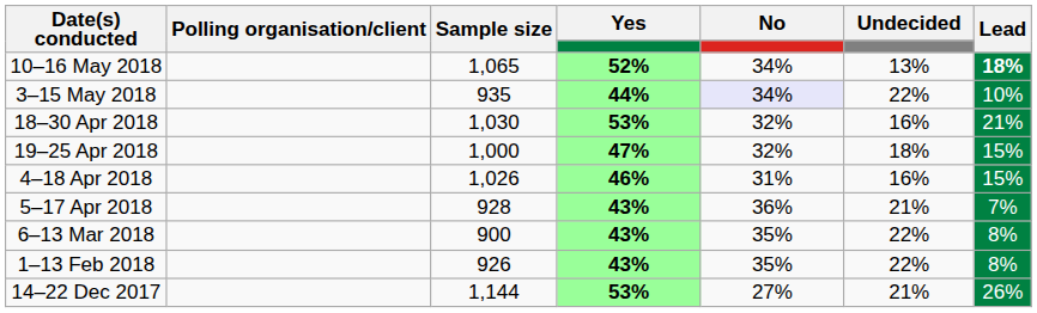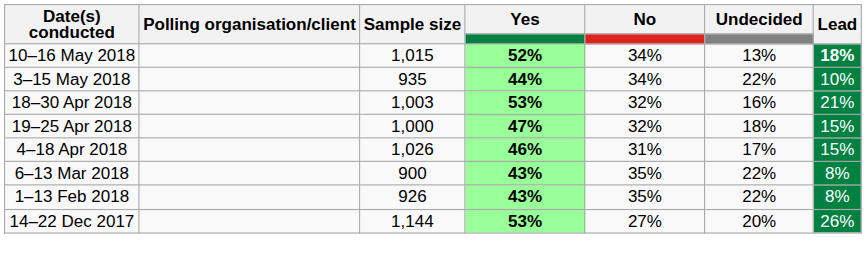 <table class="wikitable sortable" style="text-align: center; line-height: 14px; font-size: 95%;">
 <tr>
 <th rowspan="2">Date(s)<br>conducted</th>
 <th rowspan="2">Polling organisation/client</th>
 <th rowspan="2">Sample size</th>
 <th>Yes</th>
 <th>No</th>
 <th>Undecided</th>
 <th rowspan="2">Lead</th>
 </tr>
 <tr>
 <th class="unsortable" style="background: rgb(0, 129, 66); width: 100px; color: white;"></th>
 <th class="unsortable" style="background: rgb(220, 36, 31); width: 100px; color: white;"></th>
 <th class="unsortable" style="background: gray; width: 90px; color: white;"></th>
 </tr>
 <tr>
 <td>10–16 May 2018</td>
 <td></td>
-<td>1,065</td>
+<td>1,015</td>
 <td style="background: rgb(153, 255, 153);"><strong>52%</strong></td>
 <td>34%</td>
 <td>13%</td>
 <td style="background: rgb(0, 129, 66); color: white;"><strong>18%</strong></td>
 </tr>
 <tr>
 <td>3–15 May 2018</td>
 <td></td>
 <td>935</td>
 <td style="background: rgb(153, 255, 153);"><strong>44%</strong></td>
-<td style="background: lavender;">34%</td>
+<td>34%</td>
 <td>22%</td>
 <td style="background: rgb(0, 129, 66); color: white;">10%</td>
 </tr>
 <tr>
 <td data-sort-value="2018-04-30a">18–30 Apr 2018</td>
 <td></td>
-<td>1,030</td>
+<td>1,003</td>
 <td style="background: rgb(153, 255, 153);"><strong>53%</strong></td>
 <td>32%</td>
 <td>16%</td>
 <td style="background: rgb(0, 129, 66); color: white;">21%</td>
 </tr>
 <tr>
 <td data-sort-value="2018-04-25">19–25 Apr 2018</td>
 <td></td>
 <td>1,000</td>
 <td style="background: rgb(153, 255, 153);"><strong>47%</strong></td>
 <td>32%</td>
 <td>18%</td>
 <td style="background: rgb(0, 129, 66); color: white;">15%</td>
 </tr>
 <tr>
 <td data-sort-value="2018-04-18">4–18 Apr 2018</td>
 <td></td>
 <td>1,026</td>
 <td style="background: rgb(153, 255, 153);"><strong>46%</strong></td>
 <td>31%</td>
-<td>16%</td>
+<td>17%</td>
 <td style="background: rgb(0, 129, 66); color: white;">15%</td>
-</tr>
-<tr>
-<td data-sort-value="2018-04-17">5–17 Apr 2018</td>
-<td></td>
-<td>928</td>
-<td style="background: rgb(153, 255, 153);"><strong>43%</strong></td>
-<td>36%</td>
-<td>21%</td>
-<td style="background: rgb(0, 129, 66); color: white;">7%</td>
 </tr>
 <tr>
 <td data-sort-value="2018-03-20">6–13 Mar 2018</td>
 <td></td>
 <td>900</td>
 <td style="background: rgb(153, 255, 153);"><strong>43%</strong></td>
 <td>35%</td>
 <td>22%</td>
 <td style="background: rgb(0, 129, 66); color: white;">8%</td>
 </tr>
 <tr>
 <td data-sort-value="2018-02-13">1–13 Feb 2018</td>
 <td></td>
 <td>926</td>
 <td style="background: rgb(153, 255, 153);"><strong>43%</strong></td>
 <td>35%</td>
 <td>22%</td>
 <td style="background: rgb(0, 129, 66); color: white;">8%</td>
 </tr>
 <tr>
 <td data-sort-value="2017-12-22">14–22 Dec 2017</td>
 <td></td>
 <td>1,144</td>
 <td style="background: rgb(153, 255, 153);"><strong>53%</strong></td>
 <td>27%</td>
-<td>21%</td>
+<td>20%</td>
 <td style="background: rgb(0, 129, 66); color: white;">26%</td>
 </tr>
 </table>
